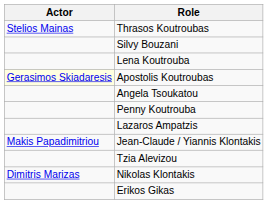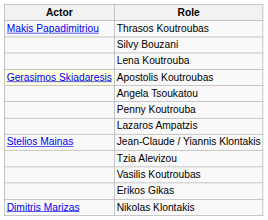 <table class="wikitable">
 <tr>
 <th>Actor</th>
 <th>Role</th>
 </tr>
 <tr>
-<td><a href='#'>Stelios Mainas</a></td>
+<td><a href='#'>Makis Papadimitriou</a></td>
 <td>Thrasos Koutroubas</td>
 </tr>
 <tr>
 <td></td>
 <td>Silvy Bouzani</td>
 </tr>
 <tr>
 <td></td>
 <td>Lena Koutrouba</td>
 </tr>
 <tr>
 <td style="background: lightyellow;"><a href='#'>Gerasimos Skiadaresis</a></td>
 <td>Apostolis Koutroubas</td>
 </tr>
 <tr>
 <td></td>
 <td>Angela Tsoukatou</td>
 </tr>
 <tr>
 <td></td>
 <td>Penny Koutrouba</td>
 </tr>
 <tr>
 <td></td>
 <td>Lazaros Ampatzis</td>
 </tr>
 <tr>
-<td><a href='#'>Makis Papadimitriou</a></td>
+<td><a href='#'>Stelios Mainas</a></td>
 <td>Jean-Claude / Yiannis Klontakis</td>
 </tr>
 <tr>
 <td></td>
 <td>Tzia Alevizou</td>
 </tr>
 <tr>
-<td><a href='#'>Dimitris Marizas</a></td>
-<td>Nikolas Klontakis</td>
+<td></td>
+<td>Vasilis Koutroubas</td>
 </tr>
 <tr>
 <td></td>
 <td>Erikos Gikas</td>
 </tr>
+<tr>
+<td><a href='#'>Dimitris Marizas</a></td>
+<td>Nikolas Klontakis</td>
+</tr>
 </table>
